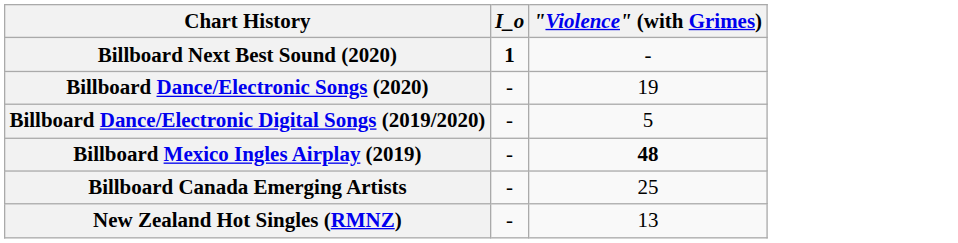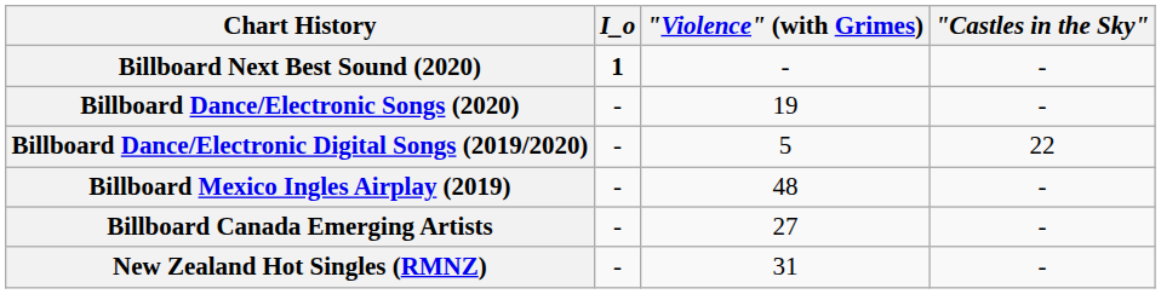 <table class="wikitable sortable plainrowheaders" style="text-align:center">
 <tr>
 <th scope="col">Chart History</th>
 <th scope="col"><em>I_o</em></th>
 <th scope="col"><em>"<a href='#'>Violence</a>"</em> (with <a href='#'>Grimes</a>)</th>
+<th scope="col"><em>"Castles in the Sky"</em></th>
 </tr>
 <tr>
 <th scope="row">Billboard Next Best Sound (2020)</th>
 <td><strong>1</strong></td>
+<td>-</td>
 <td>-</td>
 </tr>
 <tr>
 <th scope="row">Billboard <a href='#'>Dance/Electronic Songs</a> (2020)</th>
 <td>-</td>
 <td>19</td>
+<td>-</td>
 </tr>
 <tr>
 <th scope="row">Billboard <a href='#'>Dance/Electronic Digital Songs</a> (2019/2020)</th>
 <td>-</td>
 <td>5</td>
+<td>22</td>
 </tr>
 <tr>
 <th scope="row">Billboard <a href='#'>Mexico Ingles Airplay</a> (2019)</th>
 <td>-</td>
-<td><strong>48</strong></td>
+<td>48</td>
+<td>-</td>
 </tr>
 <tr>
 <th scope="row">Billboard Canada Emerging Artists</th>
 <td>-</td>
-<td>25</td>
+<td>27</td>
+<td>-</td>
 </tr>
 <tr>
 <th scope="row">New Zealand Hot Singles (<a href='#'>RMNZ</a>)</th>
 <td>-</td>
-<td>13</td>
+<td>31</td>
+<td>-</td>
 </tr>
 </table>
